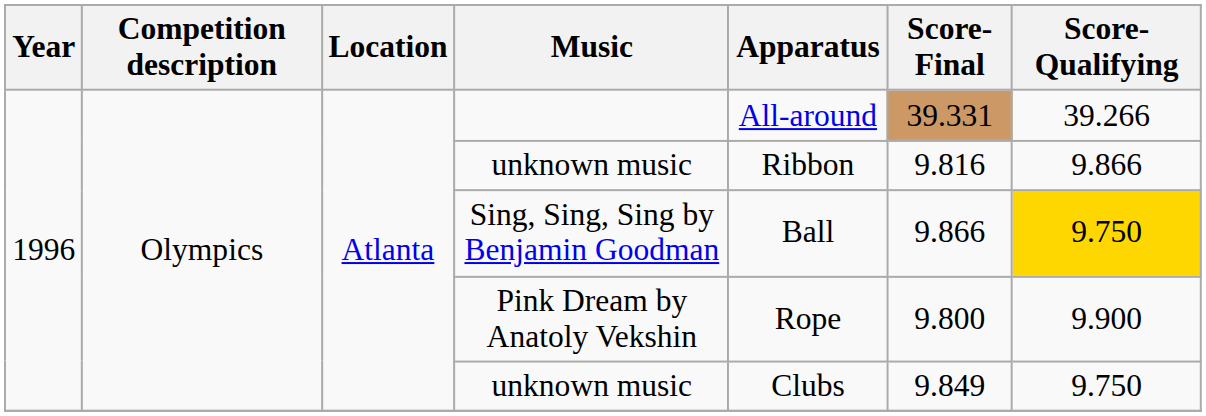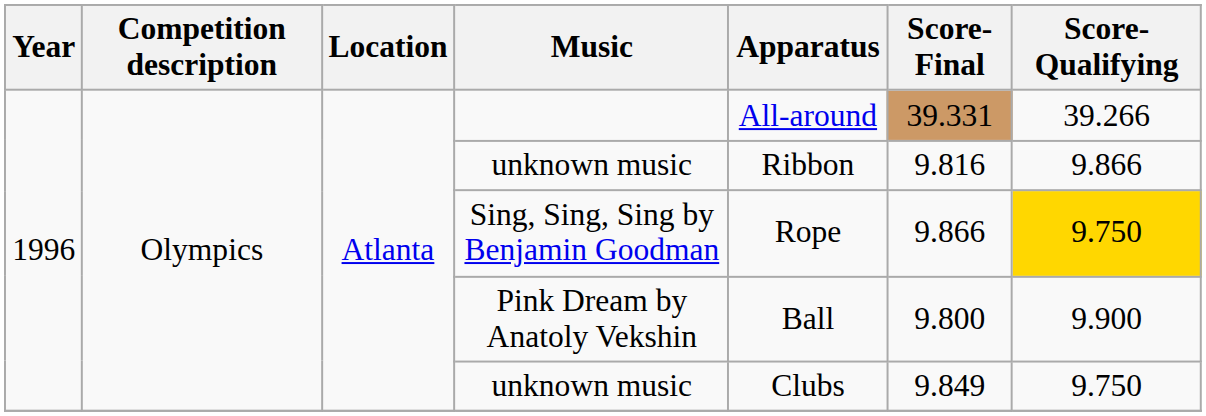 <table class="wikitable" style="text-align:center">
 <tr>
 <th>Year</th>
 <th>Competition description</th>
 <th>Location</th>
 <th>Music</th>
 <th>Apparatus</th>
 <th>Score-Final</th>
 <th>Score-Qualifying</th>
 </tr>
 <tr>
 <td rowspan="5">1996</td>
 <td rowspan="5">Olympics</td>
 <td rowspan="5"><a href='#'>Atlanta</a></td>
 <td></td>
 <td><a href='#'>All-around</a></td>
 <td style="background:#c96;">39.331</td>
 <td>39.266</td>
 </tr>
 <tr>
 <td>unknown music</td>
 <td>Ribbon</td>
 <td>9.816</td>
 <td>9.866</td>
 </tr>
 <tr>
 <td>Sing, Sing, Sing by <a href='#'>Benjamin Goodman</a></td>
-<td>Ball</td>
+<td>Rope</td>
 <td>9.866</td>
 <td style="background: gold;">9.750</td>
 </tr>
 <tr>
 <td>Pink Dream by Anatoly Vekshin</td>
-<td>Rope</td>
+<td>Ball</td>
 <td>9.800</td>
 <td>9.900</td>
 </tr>
 <tr>
 <td>unknown music</td>
 <td>Clubs</td>
 <td>9.849</td>
 <td>9.750</td>
 </tr>
 <tr>
 </tr>
 </table>
